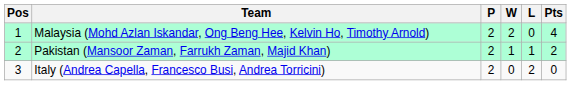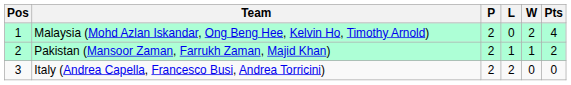 <table class="wikitable" style="font-size: 100%; text-align:center;">
 <tr>
 <th width=20>Pos</th>
 <th width=600>Team</th>
 <th width=20>P</th>
+<th width=20>L</th>
 <th width=20>W</th>
-<th width=20>L</th>
 <th width=20>Pts</th>
 </tr>
 <tr style="background: #ADFFD6;">
 <td>1</td>
 <td align="left"> Malaysia (<a href='#'>Mohd Azlan Iskandar</a>, <a href='#'>Ong Beng Hee</a>, <a href='#'>Kelvin Ho</a>, <a href='#'>Timothy Arnold</a>)</td>
 <td>2</td>
+<td>0</td>
 <td>2</td>
-<td>0</td>
 <td>4</td>
 </tr>
 <tr style="background: #ADFFD6;">
 <td>2</td>
 <td align="left"> Pakistan (<a href='#'>Mansoor Zaman</a>, <a href='#'>Farrukh Zaman</a>, <a href='#'>Majid Khan</a>)</td>
 <td>2</td>
 <td>1</td>
 <td>1</td>
 <td>2</td>
 </tr>
 <tr>
 <td>3</td>
 <td align="left"> Italy (<a href='#'>Andrea Capella</a>, <a href='#'>Francesco Busi</a>, <a href='#'>Andrea Torricini</a>)</td>
 <td>2</td>
+<td>2</td>
 <td>0</td>
-<td>2</td>
 <td>0</td>
 </tr>
 </table>
